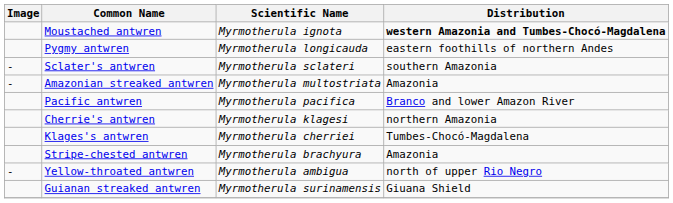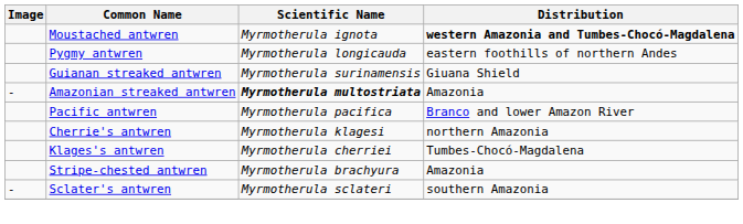 <table class="wikitable">
 <tr>
 <th>Image</th>
 <th>Common Name</th>
 <th>Scientific Name</th>
 <th>Distribution</th>
 </tr>
 <tr>
 <td></td>
 <td><a href='#'>Moustached antwren</a></td>
 <td><em>Myrmotherula ignota</em></td>
 <td><strong>western Amazonia and Tumbes-Chocó-Magdalena</strong></td>
 </tr>
 <tr>
 <td></td>
 <td><a href='#'>Pygmy antwren</a></td>
 <td><em>Myrmotherula longicauda</em></td>
 <td>eastern foothills of northern Andes</td>
 </tr>
 <tr>
-<td>-</td>
-<td><a href='#'>Sclater's antwren</a></td>
-<td><em>Myrmotherula sclateri</em></td>
-<td>southern Amazonia</td>
+<td></td>
+<td><a href='#'>Guianan streaked antwren</a></td>
+<td><em>Myrmotherula surinamensis</em></td>
+<td>Giuana Shield</td>
 </tr>
 <tr>
 <td>-</td>
 <td><a href='#'>Amazonian streaked antwren</a></td>
-<td><em>Myrmotherula multostriata</em></td>
+<td><strong><em>Myrmotherula multostriata</em></strong></td>
 <td>Amazonia</td>
 </tr>
 <tr>
 <td></td>
 <td><a href='#'>Pacific antwren</a></td>
 <td><em>Myrmotherula pacifica</em></td>
 <td><a href='#'>Branco</a> and lower Amazon River</td>
 </tr>
 <tr>
 <td></td>
 <td><a href='#'>Cherrie's antwren</a></td>
 <td><em>Myrmotherula klagesi</em></td>
 <td>northern Amazonia</td>
 </tr>
 <tr>
 <td></td>
 <td><a href='#'>Klages's antwren</a></td>
 <td><em>Myrmotherula cherriei</em></td>
 <td>Tumbes-Chocó-Magdalena</td>
 </tr>
 <tr>
 <td></td>
 <td><a href='#'>Stripe-chested antwren</a></td>
 <td><em>Myrmotherula brachyura</em></td>
 <td>Amazonia</td>
 </tr>
 <tr>
 <td>-</td>
-<td><a href='#'>Yellow-throated antwren</a></td>
-<td><em>Myrmotherula ambigua</em></td>
-<td>north of upper <a href='#'>Rio Negro</a></td>
-</tr>
-<tr>
-<td></td>
-<td><a href='#'>Guianan streaked antwren</a></td>
-<td><em>Myrmotherula surinamensis</em></td>
-<td>Giuana Shield</td>
+<td><a href='#'>Sclater's antwren</a></td>
+<td><em>Myrmotherula sclateri</em></td>
+<td>southern Amazonia</td>
 </tr>
 <tr>
 </tr>
 </table>
